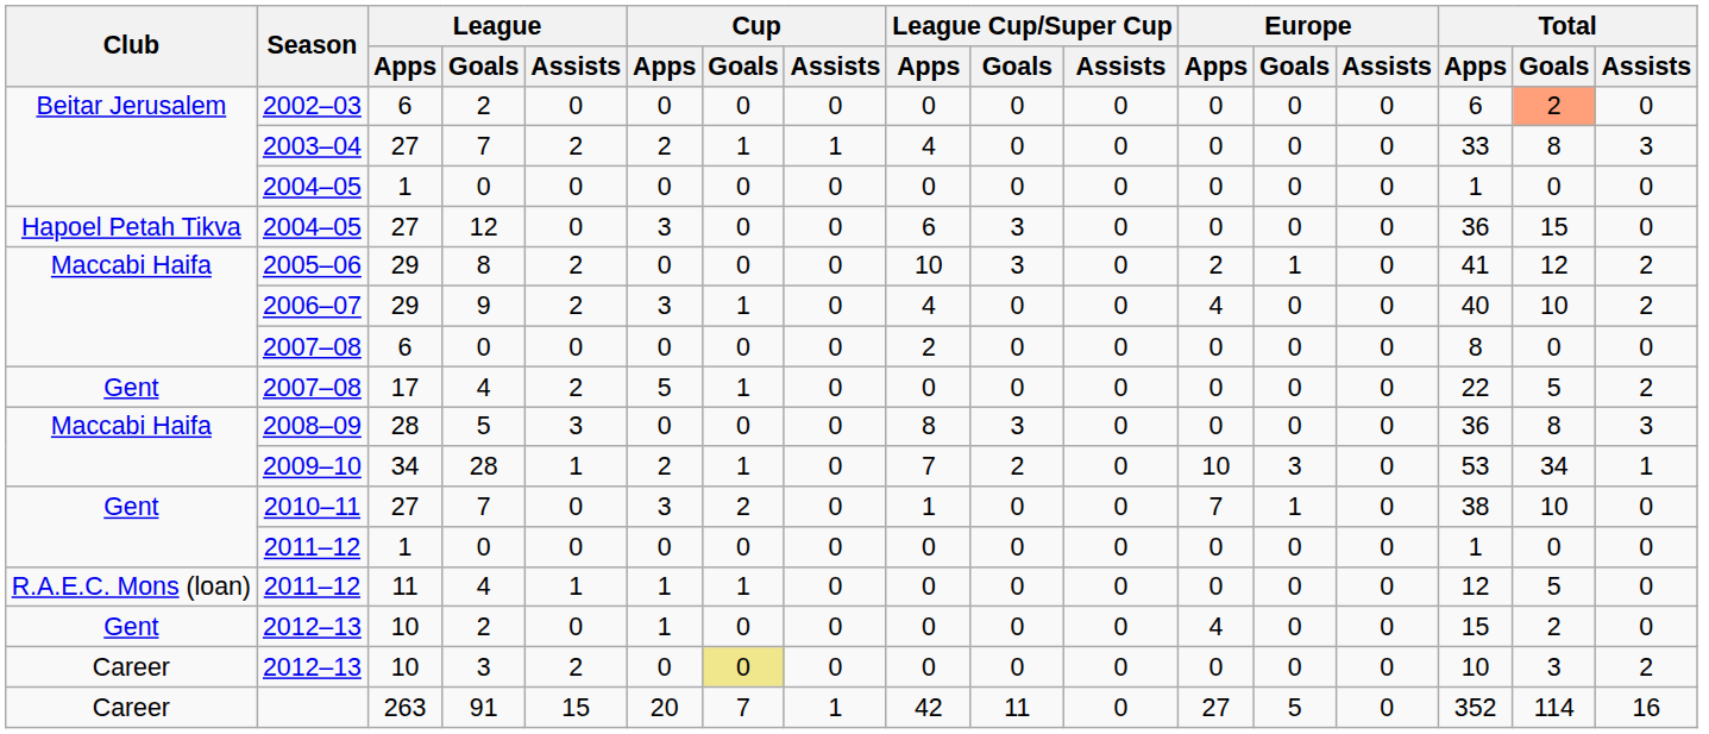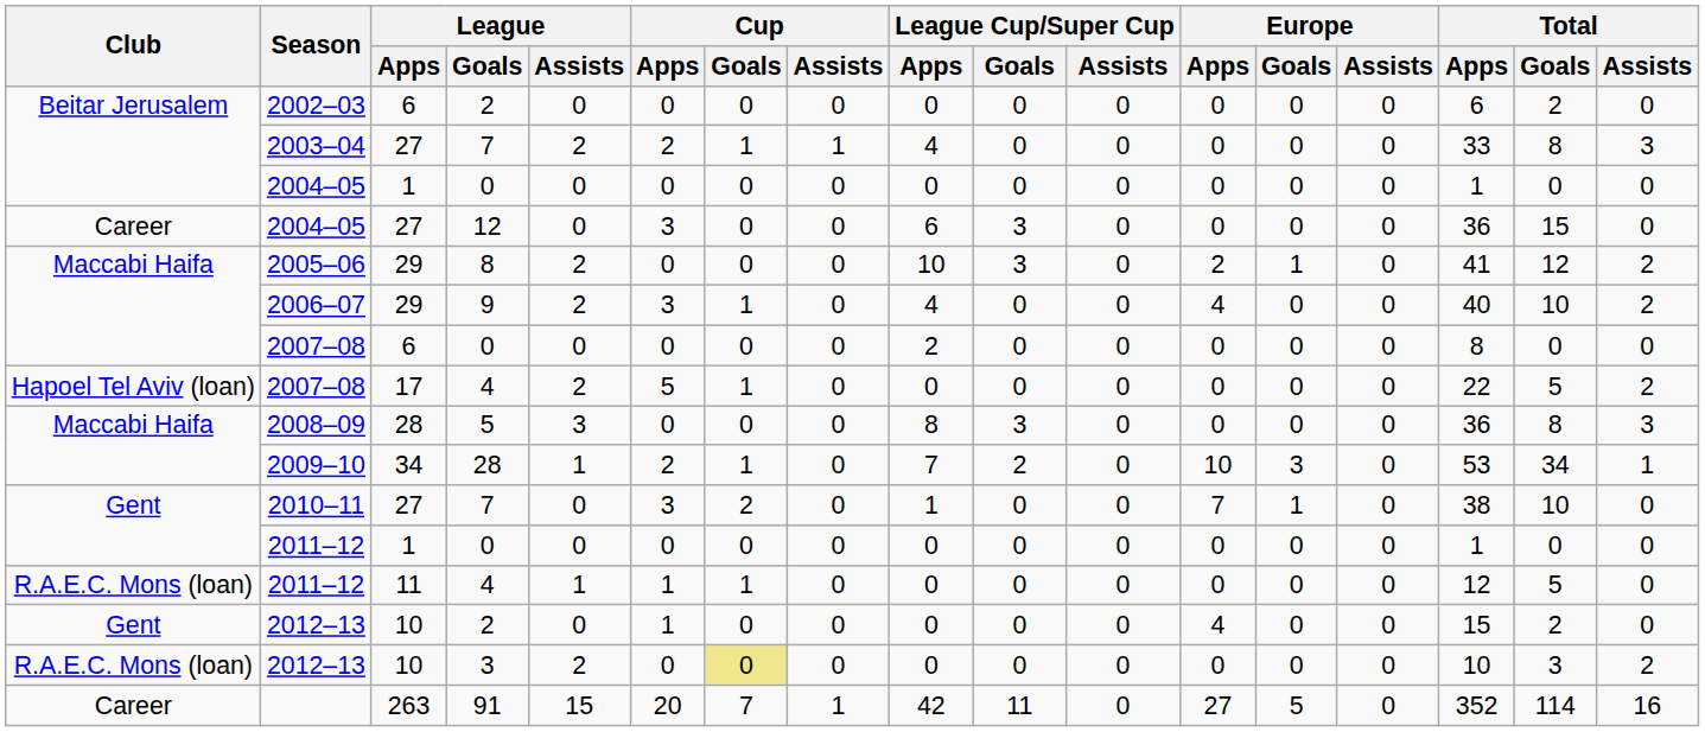 <table class="wikitable" style="font-size:90%; text-align: center;">
 <tr>
 <th rowspan="2">Club</th>
 <th rowspan="2">Season</th>
 <th colspan="3">League</th>
 <th colspan="3">Cup</th>
 <th colspan="3">League Cup/Super Cup</th>
 <th colspan="3">Europe</th>
 <th colspan="3">Total</th>
 </tr>
 <tr>
 <th>Apps</th>
 <th>Goals</th>
 <th>Assists</th>
 <th>Apps</th>
 <th>Goals</th>
 <th>Assists</th>
 <th>Apps</th>
 <th>Goals</th>
 <th>Assists</th>
 <th>Apps</th>
 <th>Goals</th>
 <th>Assists</th>
 <th>Apps</th>
 <th>Goals</th>
 <th>Assists</th>
 </tr>
 <tr |-||-||-|>
 <td rowspan="3" valign="top"><a href='#'>Beitar Jerusalem</a></td>
 <td><a href='#'>2002–03</a></td>
 <td>6</td>
 <td>2</td>
 <td>0</td>
 <td>0</td>
 <td>0</td>
 <td>0</td>
 <td>0</td>
 <td>0</td>
 <td>0</td>
 <td>0</td>
 <td>0</td>
 <td>0</td>
 <td>6</td>
-<td style="background: lightsalmon;">2</td>
+<td>2</td>
 <td>0</td>
 </tr>
 <tr>
 <td><a href='#'>2003–04</a></td>
 <td>27</td>
 <td>7</td>
 <td>2</td>
 <td>2</td>
 <td>1</td>
 <td>1</td>
 <td>4</td>
 <td>0</td>
 <td>0</td>
 <td>0</td>
 <td>0</td>
 <td>0</td>
 <td>33</td>
 <td>8</td>
 <td>3</td>
 </tr>
 <tr>
 <td><a href='#'>2004–05</a></td>
 <td>1</td>
 <td>0</td>
 <td>0</td>
 <td>0</td>
 <td>0</td>
 <td>0</td>
 <td>0</td>
 <td>0</td>
 <td>0</td>
 <td>0</td>
 <td>0</td>
 <td>0</td>
 <td>1</td>
 <td>0</td>
 <td>0</td>
 </tr>
 <tr>
-<td rowspan="1" valign="top"><a href='#'>Hapoel Petah Tikva</a></td>
+<td rowspan="1" valign="top">Career</td>
 <td><a href='#'>2004–05</a></td>
 <td>27</td>
 <td>12</td>
 <td>0</td>
 <td>3</td>
 <td>0</td>
 <td>0</td>
 <td>6</td>
 <td>3</td>
 <td>0</td>
 <td>0</td>
 <td>0</td>
 <td>0</td>
 <td>36</td>
 <td>15</td>
 <td>0</td>
 </tr>
 <tr>
 <td rowspan="3" valign="top"><a href='#'>Maccabi Haifa</a></td>
 <td><a href='#'>2005–06</a></td>
 <td>29</td>
 <td>8</td>
 <td>2</td>
 <td>0</td>
 <td>0</td>
 <td>0</td>
 <td>10</td>
 <td>3</td>
 <td>0</td>
 <td>2</td>
 <td>1</td>
 <td>0</td>
 <td>41</td>
 <td>12</td>
 <td>2</td>
 </tr>
 <tr>
 <td><a href='#'>2006–07</a></td>
 <td>29</td>
 <td>9</td>
 <td>2</td>
 <td>3</td>
 <td>1</td>
 <td>0</td>
 <td>4</td>
 <td>0</td>
 <td>0</td>
 <td>4</td>
 <td>0</td>
 <td>0</td>
 <td>40</td>
 <td>10</td>
 <td>2</td>
 </tr>
 <tr>
 <td><a href='#'>2007–08</a></td>
 <td>6</td>
 <td>0</td>
 <td>0</td>
 <td>0</td>
 <td>0</td>
 <td>0</td>
 <td>2</td>
 <td>0</td>
 <td>0</td>
 <td>0</td>
 <td>0</td>
 <td>0</td>
 <td>8</td>
 <td>0</td>
 <td>0</td>
 </tr>
 <tr>
-<td rowspan="1" valign="top"><a href='#'>Gent</a></td>
+<td rowspan="1" valign="top"><a href='#'>Hapoel Tel Aviv</a> (loan)</td>
 <td><a href='#'>2007–08</a></td>
 <td>17</td>
 <td>4</td>
 <td>2</td>
 <td>5</td>
 <td>1</td>
 <td>0</td>
 <td>0</td>
 <td>0</td>
 <td>0</td>
 <td>0</td>
 <td>0</td>
 <td>0</td>
 <td>22</td>
 <td>5</td>
 <td>2</td>
 </tr>
 <tr>
 <td rowspan="2" valign="top"><a href='#'>Maccabi Haifa</a></td>
 <td><a href='#'>2008–09</a></td>
 <td>28</td>
 <td>5</td>
 <td>3</td>
 <td>0</td>
 <td>0</td>
 <td>0</td>
 <td>8</td>
 <td>3</td>
 <td>0</td>
 <td>0</td>
 <td>0</td>
 <td>0</td>
 <td>36</td>
 <td>8</td>
 <td>3</td>
 </tr>
 <tr>
 <td><a href='#'>2009–10</a></td>
 <td>34</td>
 <td>28</td>
 <td>1</td>
 <td>2</td>
 <td>1</td>
 <td>0</td>
 <td>7</td>
 <td>2</td>
 <td>0</td>
 <td>10</td>
 <td>3</td>
 <td>0</td>
 <td>53</td>
 <td>34</td>
 <td>1</td>
 </tr>
 <tr>
 <td rowspan="2" valign="top"><a href='#'>Gent</a></td>
 <td><a href='#'>2010–11</a></td>
 <td>27</td>
 <td>7</td>
 <td>0</td>
 <td>3</td>
 <td>2</td>
 <td>0</td>
 <td>1</td>
 <td>0</td>
 <td>0</td>
 <td>7</td>
 <td>1</td>
 <td>0</td>
 <td>38</td>
 <td>10</td>
 <td>0</td>
 </tr>
 <tr>
 <td><a href='#'>2011–12</a></td>
 <td>1</td>
 <td>0</td>
 <td>0</td>
 <td>0</td>
 <td>0</td>
 <td>0</td>
 <td>0</td>
 <td>0</td>
 <td>0</td>
 <td>0</td>
 <td>0</td>
 <td>0</td>
 <td>1</td>
 <td>0</td>
 <td>0</td>
 </tr>
 <tr>
 <td rowspan="1" valign="top"><a href='#'>R.A.E.C. Mons</a> (loan)</td>
 <td><a href='#'>2011–12</a></td>
 <td>11</td>
 <td>4</td>
 <td>1</td>
 <td>1</td>
 <td>1</td>
 <td>0</td>
 <td>0</td>
 <td>0</td>
 <td>0</td>
 <td>0</td>
 <td>0</td>
 <td>0</td>
 <td>12</td>
 <td>5</td>
 <td>0</td>
 </tr>
 <tr>
 <td rowspan="1" valign="top"><a href='#'>Gent</a></td>
 <td><a href='#'>2012–13</a></td>
 <td>10</td>
 <td>2</td>
 <td>0</td>
 <td>1</td>
 <td>0</td>
 <td>0</td>
 <td>0</td>
 <td>0</td>
 <td>0</td>
 <td>4</td>
 <td>0</td>
 <td>0</td>
 <td>15</td>
 <td>2</td>
 <td>0</td>
 </tr>
 <tr>
-<td rowspan="1" valign="top">Career</td>
+<td rowspan="1" valign="top"><a href='#'>R.A.E.C. Mons</a> (loan)</td>
 <td><a href='#'>2012–13</a></td>
 <td>10</td>
 <td>3</td>
 <td>2</td>
 <td>0</td>
 <td style="background: khaki;">0</td>
 <td>0</td>
 <td>0</td>
 <td>0</td>
 <td>0</td>
 <td>0</td>
 <td>0</td>
 <td>0</td>
 <td>10</td>
 <td>3</td>
 <td>2</td>
 </tr>
 <tr>
 <td rowspan="1" valign="top">Career</td>
 <td></td>
 <td>263</td>
 <td>91</td>
 <td>15</td>
 <td>20</td>
 <td>7</td>
 <td>1</td>
 <td>42</td>
 <td>11</td>
 <td>0</td>
 <td>27</td>
 <td>5</td>
 <td>0</td>
 <td>352</td>
 <td>114</td>
 <td>16</td>
 </tr>
 </table>
